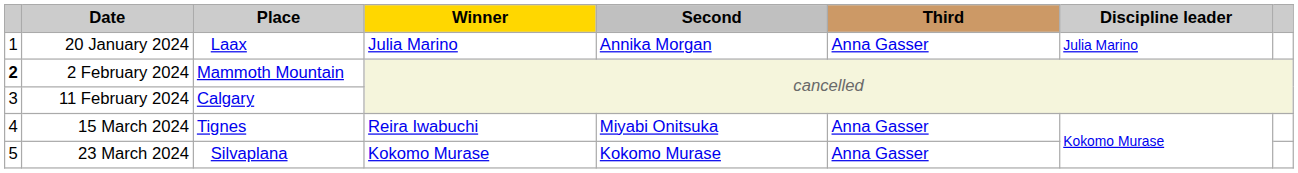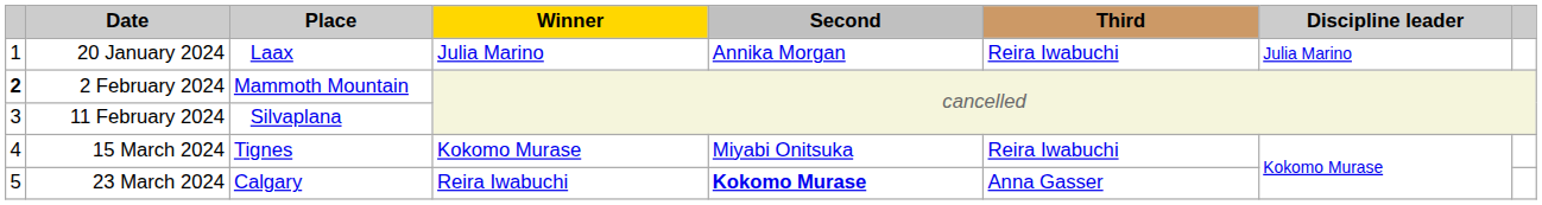 <table class="wikitable plainrowheaders" style="background:#fff; font-size:86%; line-height:16px; border:grey solid 1px; border-collapse:collapse;">
 <tr>
 <th scope="col" style="background:#ccc; width=10 px;"></th>
 <th scope="col" style="background:#ccc; width:135px;">Date</th>
 <th scope="col" style="background:#ccc; width:135px;">Place</th>
 <th scope="col" style="background:gold; width:185px;">Winner</th>
 <th scope="col" style="background:silver; width:185px;">Second</th>
 <th scope="col" style="background:#c96; width:185px;">Third</th>
 <th scope="col" style="background:#ccc; width:170px;">Discipline leader</th>
 <th scope="col" style="background:#ccc; width:10px;"></th>
 </tr>
 <tr>
 <td align="center">1</td>
 <td align="right">20 January 2024</td>
 <td>   <a href='#'>Laax</a></td>
 <td> <a href='#'>Julia Marino</a></td>
 <td> <a href='#'>Annika Morgan</a></td>
-<td> <a href='#'>Anna Gasser</a></td>
+<td> <a href='#'>Reira Iwabuchi</a></td>
 <td><small> <a href='#'>Julia Marino</a></small></td>
 <td></td>
 </tr>
 <tr>
 <td align="center"><strong>2</strong></td>
 <td align="right">2 February 2024</td>
 <td> <a href='#'>Mammoth Mountain</a></td>
 <td rowspan=2 colspan=5 align=center bgcolor="F5F5DC" style=color:#696969><em>cancelled</em></td>
 </tr>
 <tr>
 <td align="center">3</td>
 <td align="right">11 February 2024</td>
-<td> <a href='#'>Calgary</a></td>
+<td>   <a href='#'>Silvaplana</a></td>
 </tr>
 <tr>
 <td align="center">4</td>
 <td align="right">15 March 2024</td>
 <td> <a href='#'>Tignes</a></td>
+<td> <a href='#'>Kokomo Murase</a></td>
+<td> <a href='#'>Miyabi Onitsuka</a></td>
 <td> <a href='#'>Reira Iwabuchi</a></td>
-<td> <a href='#'>Miyabi Onitsuka</a></td>
-<td> <a href='#'>Anna Gasser</a></td>
 <td rowspan=2><small> <a href='#'>Kokomo Murase</a></small></td>
 <td></td>
 </tr>
 <tr>
 <td align="center">5</td>
 <td align="right">23 March 2024</td>
-<td>   <a href='#'>Silvaplana</a></td>
-<td> <a href='#'>Kokomo Murase</a></td>
-<td> <a href='#'>Kokomo Murase</a></td>
+<td> <a href='#'>Calgary</a></td>
+<td> <a href='#'>Reira Iwabuchi</a></td>
+<td><strong> <a href='#'>Kokomo Murase</a></strong></td>
 <td> <a href='#'>Anna Gasser</a></td>
 <td></td>
 </tr>
 </table>
